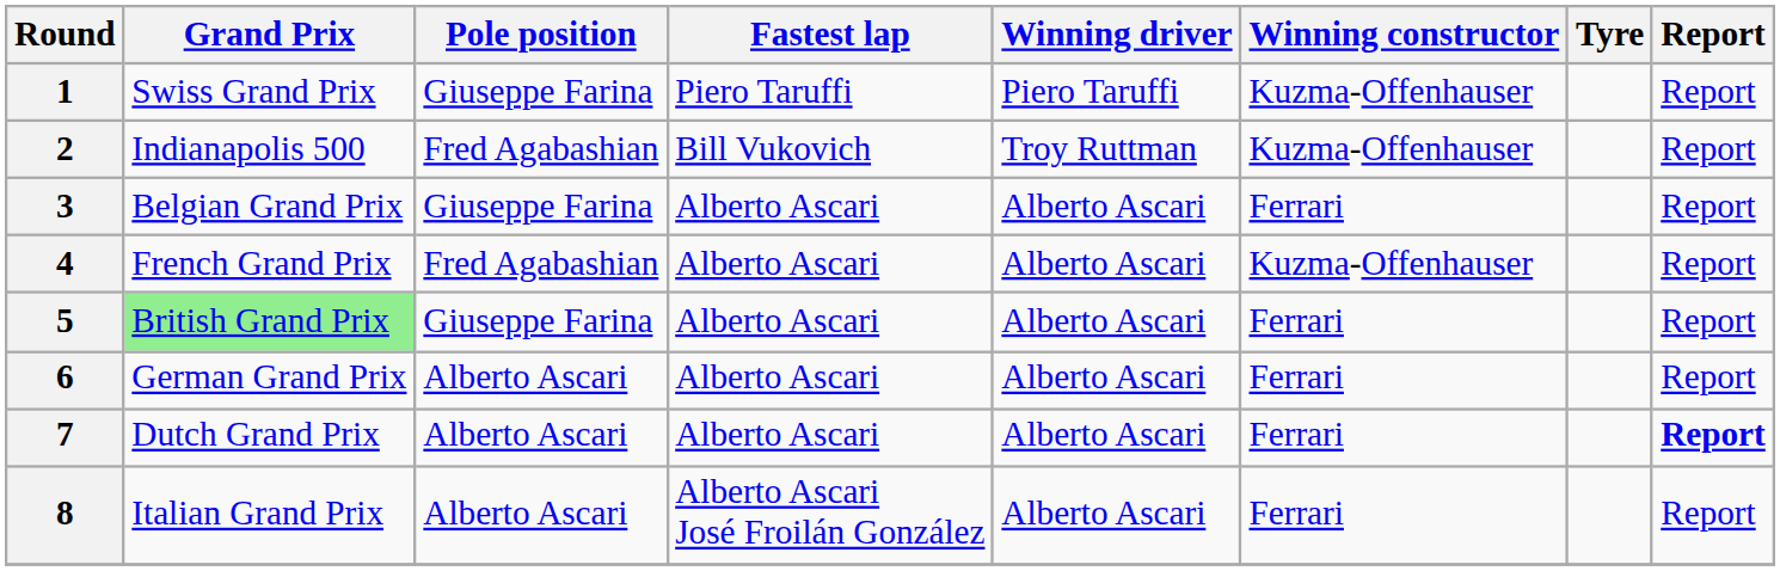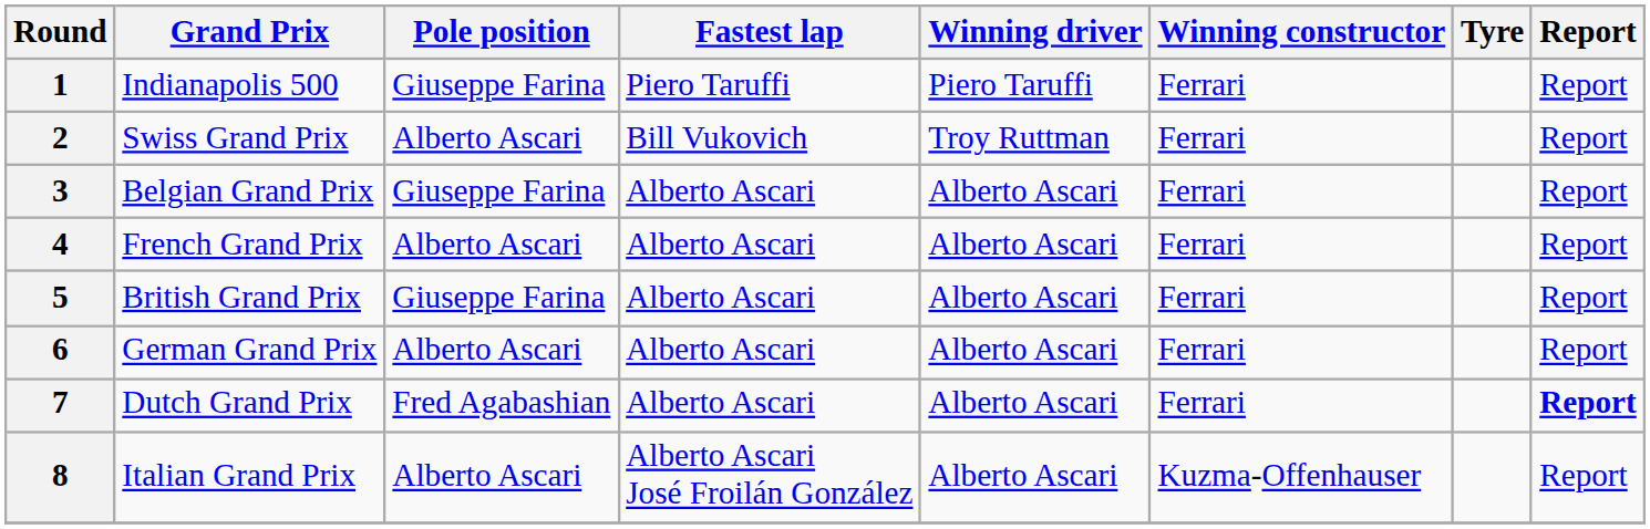 <table class="wikitable" style="font-size:80%">
 <tr>
 <th>Round</th>
 <th><a href='#'>Grand Prix</a></th>
 <th><a href='#'>Pole position</a></th>
 <th><a href='#'>Fastest lap</a></th>
 <th><a href='#'>Winning driver</a></th>
 <th><a href='#'>Winning constructor</a></th>
 <th>Tyre</th>
 <th>Report</th>
 </tr>
 <tr>
 <th>1</th>
-<td> <a href='#'>Swiss Grand Prix</a></td>
+<td> <a href='#'>Indianapolis 500</a></td>
 <td> <a href='#'>Giuseppe Farina</a></td>
 <td> <a href='#'>Piero Taruffi</a></td>
 <td> <a href='#'>Piero Taruffi</a></td>
-<td> <a href='#'>Kuzma</a>-<a href='#'>Offenhauser</a></td>
+<td> <a href='#'>Ferrari</a></td>
 <td></td>
 <td><a href='#'>Report</a></td>
 </tr>
 <tr>
 <th>2</th>
-<td> <a href='#'>Indianapolis 500</a></td>
-<td> <a href='#'>Fred Agabashian</a></td>
+<td> <a href='#'>Swiss Grand Prix</a></td>
+<td> <a href='#'>Alberto Ascari</a></td>
 <td> <a href='#'>Bill Vukovich</a></td>
 <td> <a href='#'>Troy Ruttman</a></td>
-<td> <a href='#'>Kuzma</a>-<a href='#'>Offenhauser</a></td>
+<td> <a href='#'>Ferrari</a></td>
 <td></td>
 <td><a href='#'>Report</a></td>
 </tr>
 <tr>
 <th>3</th>
 <td> <a href='#'>Belgian Grand Prix</a></td>
 <td> <a href='#'>Giuseppe Farina</a></td>
 <td> <a href='#'>Alberto Ascari</a></td>
 <td> <a href='#'>Alberto Ascari</a></td>
 <td> <a href='#'>Ferrari</a></td>
 <td></td>
 <td><a href='#'>Report</a></td>
 </tr>
 <tr>
 <th>4</th>
 <td> <a href='#'>French Grand Prix</a></td>
-<td> <a href='#'>Fred Agabashian</a></td>
 <td> <a href='#'>Alberto Ascari</a></td>
 <td> <a href='#'>Alberto Ascari</a></td>
-<td> <a href='#'>Kuzma</a>-<a href='#'>Offenhauser</a></td>
+<td> <a href='#'>Alberto Ascari</a></td>
+<td> <a href='#'>Ferrari</a></td>
 <td></td>
 <td><a href='#'>Report</a></td>
 </tr>
 <tr>
 <th>5</th>
-<td style="background: lightgreen;"> <a href='#'>British Grand Prix</a></td>
+<td> <a href='#'>British Grand Prix</a></td>
 <td> <a href='#'>Giuseppe Farina</a></td>
 <td> <a href='#'>Alberto Ascari</a></td>
 <td> <a href='#'>Alberto Ascari</a></td>
 <td> <a href='#'>Ferrari</a></td>
 <td></td>
 <td><a href='#'>Report</a></td>
 </tr>
 <tr>
 <th>6</th>
 <td> <a href='#'>German Grand Prix</a></td>
 <td> <a href='#'>Alberto Ascari</a></td>
 <td> <a href='#'>Alberto Ascari</a></td>
 <td> <a href='#'>Alberto Ascari</a></td>
 <td> <a href='#'>Ferrari</a></td>
 <td></td>
 <td><a href='#'>Report</a></td>
 </tr>
 <tr>
 <th>7</th>
 <td> <a href='#'>Dutch Grand Prix</a></td>
-<td> <a href='#'>Alberto Ascari</a></td>
+<td> <a href='#'>Fred Agabashian</a></td>
 <td> <a href='#'>Alberto Ascari</a></td>
 <td> <a href='#'>Alberto Ascari</a></td>
 <td> <a href='#'>Ferrari</a></td>
 <td></td>
 <td><strong><a href='#'>Report</a></strong></td>
 </tr>
 <tr>
 <th>8</th>
 <td> <a href='#'>Italian Grand Prix</a></td>
 <td> <a href='#'>Alberto Ascari</a></td>
 <td> <a href='#'>Alberto Ascari</a><br> <a href='#'>José Froilán González</a></td>
 <td> <a href='#'>Alberto Ascari</a></td>
-<td> <a href='#'>Ferrari</a></td>
+<td> <a href='#'>Kuzma</a>-<a href='#'>Offenhauser</a></td>
 <td></td>
 <td><a href='#'>Report</a></td>
 </tr>
 <tr>
 </tr>
 </table>
